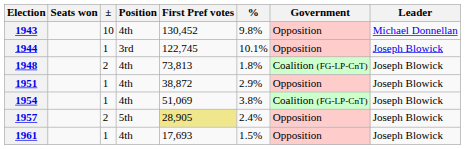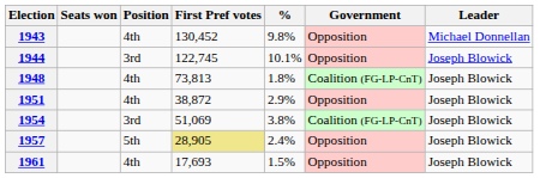 <table class="wikitable">
 <tr>
 <th>Election</th>
 <th>Seats won</th>
-<th>±</th>
 <th>Position</th>
 <th>First Pref votes</th>
 <th>%</th>
 <th>Government</th>
 <th>Leader</th>
 </tr>
 <tr>
 <th><a href='#'>1943</a></th>
 <td></td>
-<td>10</td>
 <td>4th</td>
 <td>130,452</td>
 <td>9.8%</td>
 <td style="background-color:#FFCCCC">Opposition</td>
 <td><a href='#'>Michael Donnellan</a></td>
 </tr>
 <tr>
 <th><a href='#'>1944</a></th>
 <td></td>
-<td>1</td>
 <td>3rd</td>
 <td>122,745</td>
 <td>10.1%</td>
 <td style="background-color:#FFCCCC">Opposition</td>
 <td><a href='#'>Joseph Blowick</a></td>
 </tr>
 <tr>
 <th><a href='#'>1948</a></th>
 <td></td>
-<td>2</td>
 <td>4th</td>
 <td>73,813</td>
 <td>1.8%</td>
 <td style="background-color:#CCFFCC">Coalition <small>(FG-LP-CnT)</small></td>
 <td>Joseph Blowick</td>
 </tr>
 <tr>
 <th><a href='#'>1951</a></th>
 <td></td>
-<td>1</td>
 <td>4th</td>
 <td>38,872</td>
 <td>2.9%</td>
 <td style="background-color:#FFCCCC">Opposition</td>
 <td>Joseph Blowick</td>
 </tr>
 <tr>
 <th><a href='#'>1954</a></th>
 <td></td>
-<td>1</td>
-<td>4th</td>
+<td>3rd</td>
 <td>51,069</td>
 <td>3.8%</td>
 <td style="background-color:#CCFFCC">Coalition <small>(FG-LP-CnT)</small></td>
 <td>Joseph Blowick</td>
 </tr>
 <tr>
 <th><a href='#'>1957</a></th>
 <td></td>
-<td>2</td>
 <td>5th</td>
 <td style="background: khaki;">28,905</td>
 <td>2.4%</td>
 <td style="background-color:#FFCCCC">Opposition</td>
 <td>Joseph Blowick</td>
 </tr>
 <tr>
 <th><a href='#'>1961</a></th>
 <td></td>
-<td>1</td>
 <td>4th</td>
 <td>17,693</td>
 <td>1.5%</td>
 <td style="background-color:#FFCCCC">Opposition</td>
 <td>Joseph Blowick</td>
 </tr>
 </table>
